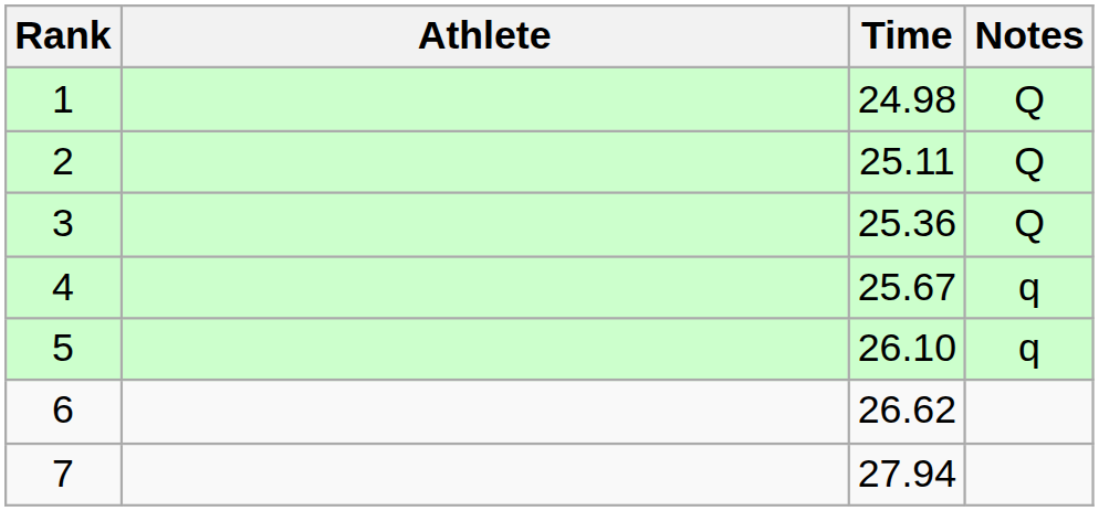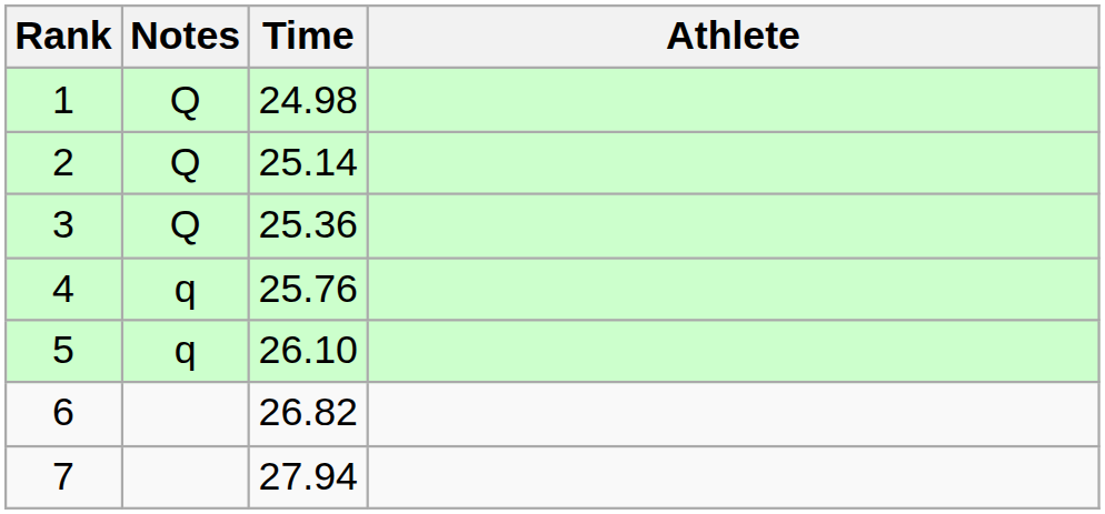 <table class="wikitable" style="text-align:center">
 <tr>
 <th>Rank</th>
+<th>Notes</th>
+<th>Time</th>
 <th Style="width:18em">Athlete</th>
-<th>Time</th>
-<th>Notes</th>
 </tr>
 <tr style="background:#cfc">
 <td>1</td>
+<td>Q</td>
+<td>24.98</td>
 <td style="text-align:left"></td>
-<td>24.98</td>
-<td>Q</td>
 </tr>
 <tr style="background:#cfc">
 <td>2</td>
+<td>Q</td>
+<td>25.14</td>
 <td style="text-align:left"></td>
-<td>25.11</td>
-<td>Q</td>
 </tr>
 <tr style="background:#cfc">
 <td>3</td>
+<td>Q</td>
+<td>25.36</td>
 <td style="text-align:left"></td>
-<td>25.36</td>
-<td>Q</td>
 </tr>
 <tr style="background:#cfc">
 <td>4</td>
+<td>q</td>
+<td>25.76</td>
 <td style="text-align:left"></td>
-<td>25.67</td>
-<td>q</td>
 </tr>
 <tr style="background:#cfc">
 <td>5</td>
+<td>q</td>
+<td>26.10</td>
 <td style="text-align:left"></td>
-<td>26.10</td>
-<td>q</td>
 </tr>
 <tr>
 <td>6</td>
+<td></td>
+<td>26.82</td>
 <td style="text-align:left"></td>
-<td>26.62</td>
-<td></td>
 </tr>
 <tr>
 <td>7</td>
+<td></td>
+<td>27.94</td>
 <td style="text-align:left"></td>
-<td>27.94</td>
-<td></td>
 </tr>
 </table>
